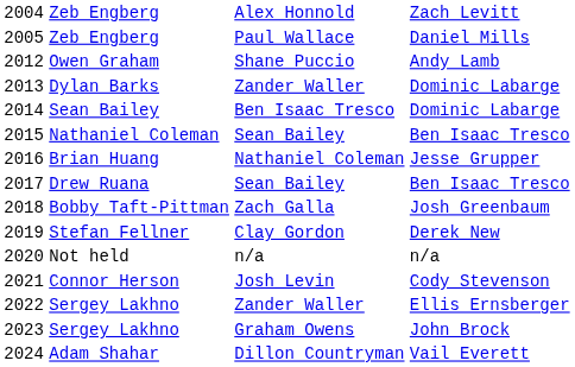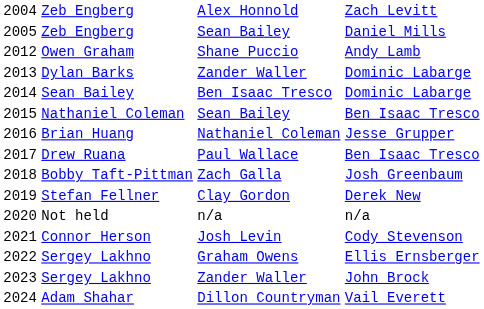 <table>
 <tr>
 <td style="text-align:center;">2004</td>
 <td><a href='#'>Zeb Engberg</a></td>
 <td><a href='#'>Alex Honnold</a></td>
 <td><a href='#'>Zach Levitt</a></td>
 </tr>
 <tr>
 <td style="text-align:center;">2005</td>
 <td><a href='#'>Zeb Engberg</a></td>
-<td><a href='#'>Paul Wallace</a></td>
+<td><a href='#'>Sean Bailey</a></td>
 <td><a href='#'>Daniel Mills</a></td>
 </tr>
 <tr>
 <td style="text-align:center;">2012</td>
 <td><a href='#'>Owen Graham</a></td>
 <td><a href='#'>Shane Puccio</a></td>
 <td><a href='#'>Andy Lamb</a></td>
 </tr>
 <tr>
 <td style="text-align:center;">2013</td>
 <td><a href='#'>Dylan Barks</a></td>
 <td><a href='#'>Zander Waller</a></td>
 <td><a href='#'>Dominic Labarge</a></td>
 </tr>
 <tr>
 <td style="text-align:center;">2014</td>
 <td><a href='#'>Sean Bailey</a></td>
 <td><a href='#'>Ben Isaac Tresco</a></td>
 <td><a href='#'>Dominic Labarge</a></td>
 </tr>
 <tr>
 <td style="text-align:center;">2015</td>
 <td><a href='#'>Nathaniel Coleman</a></td>
 <td><a href='#'>Sean Bailey</a></td>
 <td><a href='#'>Ben Isaac Tresco</a></td>
 </tr>
 <tr>
 <td style="text-align:center;">2016</td>
 <td><a href='#'>Brian Huang</a></td>
 <td><a href='#'>Nathaniel Coleman</a></td>
 <td><a href='#'>Jesse Grupper</a></td>
 </tr>
 <tr>
 <td style="text-align:center;">2017</td>
 <td><a href='#'>Drew Ruana</a></td>
-<td><a href='#'>Sean Bailey</a></td>
+<td><a href='#'>Paul Wallace</a></td>
 <td><a href='#'>Ben Isaac Tresco</a></td>
 </tr>
 <tr>
 <td style="text-align:center;">2018</td>
 <td><a href='#'>Bobby Taft-Pittman</a></td>
 <td><a href='#'>Zach Galla</a></td>
 <td><a href='#'>Josh Greenbaum</a></td>
 </tr>
 <tr>
 <td style="text-align:center;">2019</td>
 <td><a href='#'>Stefan Fellner</a></td>
 <td><a href='#'>Clay Gordon</a></td>
 <td><a href='#'>Derek New</a></td>
 </tr>
 <tr>
 <td style="text-align:center;">2020</td>
 <td>Not held</td>
 <td>n/a</td>
 <td>n/a</td>
 </tr>
 <tr>
 <td style="text-align:center;">2021</td>
 <td><a href='#'>Connor Herson</a></td>
 <td><a href='#'>Josh Levin</a></td>
 <td><a href='#'>Cody Stevenson</a></td>
 </tr>
 <tr>
 <td style="text-align:center;">2022</td>
 <td><a href='#'>Sergey Lakhno</a></td>
-<td><a href='#'>Zander Waller</a></td>
+<td><a href='#'>Graham Owens</a></td>
 <td><a href='#'>Ellis Ernsberger</a></td>
 </tr>
 <tr>
 <td style="text-align:center;">2023</td>
 <td><a href='#'>Sergey Lakhno</a></td>
-<td><a href='#'>Graham Owens</a></td>
+<td><a href='#'>Zander Waller</a></td>
 <td><a href='#'>John Brock</a></td>
 </tr>
 <tr>
 <td style="text-align:center;">2024</td>
 <td><a href='#'>Adam Shahar</a></td>
 <td><a href='#'>Dillon Countryman</a></td>
 <td><a href='#'>Vail Everett</a></td>
 </tr>
 </table>
